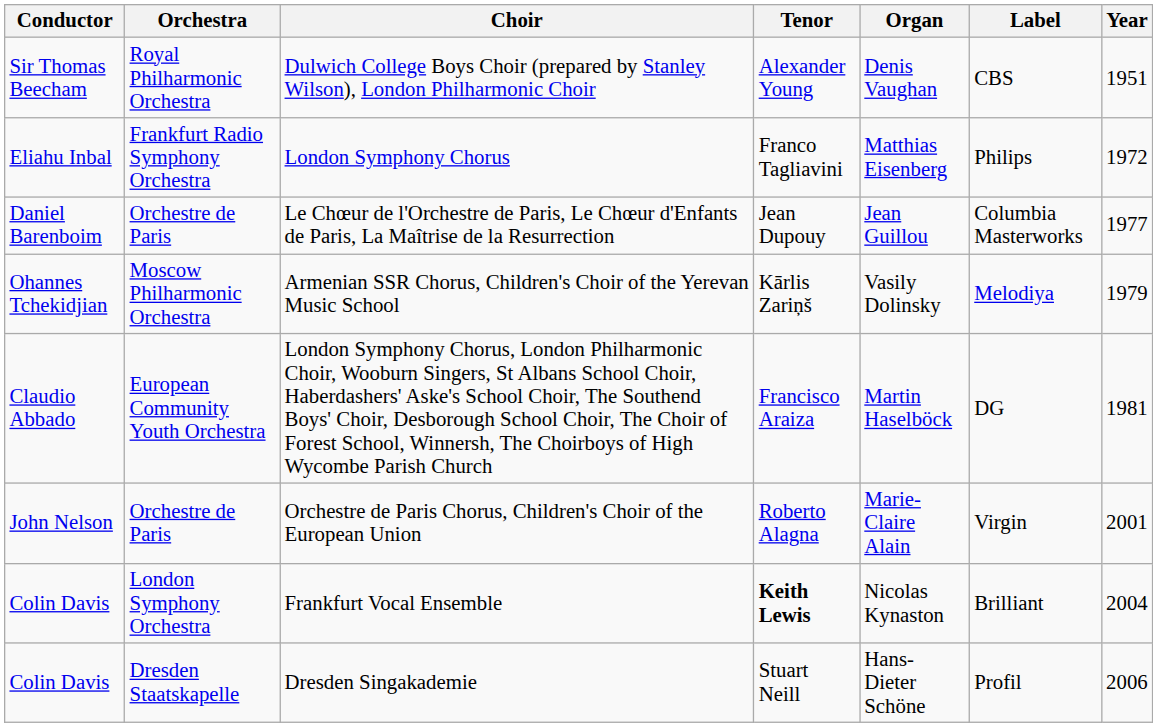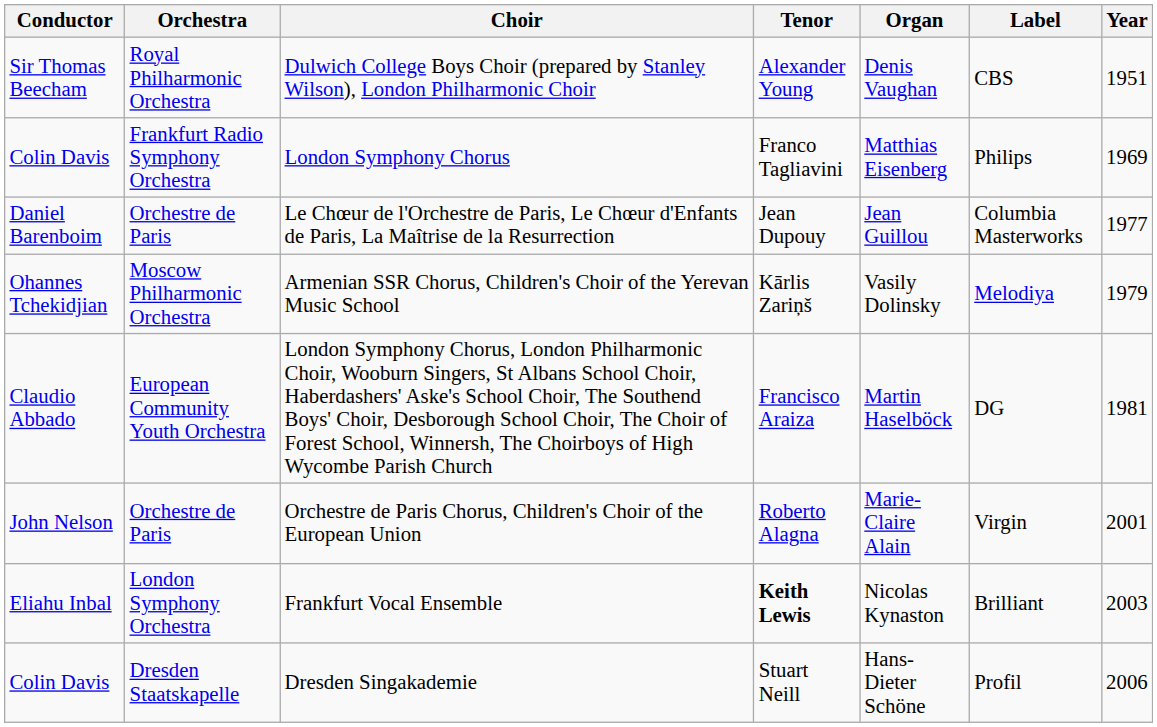 <table class="wikitable plainrowheaders" style="text-align: left; margin-right: 0;">
 <tr>
 <th scope="col">Conductor</th>
 <th scope="col">Orchestra</th>
 <th scope="col">Choir</th>
 <th scope="col">Tenor</th>
 <th scope="col">Organ</th>
 <th scope="col">Label</th>
 <th scope="col">Year</th>
 </tr>
 <tr>
 <td><a href='#'>Sir Thomas Beecham</a></td>
 <td><a href='#'>Royal Philharmonic Orchestra</a></td>
 <td><a href='#'>Dulwich College</a> Boys Choir (prepared by <a href='#'>Stanley Wilson</a>), <a href='#'>London Philharmonic Choir</a></td>
 <td><a href='#'>Alexander Young</a></td>
 <td><a href='#'>Denis Vaughan</a></td>
 <td>CBS</td>
 <td>1951</td>
 </tr>
 <tr>
-<td><a href='#'>Eliahu Inbal</a></td>
+<td><a href='#'>Colin Davis</a></td>
 <td><a href='#'>Frankfurt Radio Symphony Orchestra</a></td>
 <td><a href='#'>London Symphony Chorus</a></td>
 <td>Franco Tagliavini</td>
 <td><a href='#'>Matthias Eisenberg</a></td>
 <td>Philips</td>
-<td>1972</td>
+<td>1969</td>
 </tr>
 <tr>
 <td><a href='#'>Daniel Barenboim</a></td>
 <td><a href='#'>Orchestre de Paris</a></td>
 <td>Le Chœur de l'Orchestre de Paris, Le Chœur d'Enfants de Paris, La Maîtrise de la Resurrection</td>
 <td>Jean Dupouy</td>
 <td><a href='#'>Jean Guillou</a></td>
 <td>Columbia Masterworks</td>
 <td>1977</td>
 </tr>
 <tr>
 <td><a href='#'>Ohannes Tchekidjian</a></td>
 <td><a href='#'>Moscow Philharmonic Orchestra</a></td>
 <td>Armenian SSR Chorus, Children's Choir of the Yerevan Music School</td>
 <td>Kārlis Zariņš</td>
 <td>Vasily Dolinsky</td>
 <td><a href='#'>Melodiya</a></td>
 <td>1979</td>
 </tr>
 <tr>
 <td><a href='#'>Claudio Abbado</a></td>
 <td><a href='#'>European Community Youth Orchestra</a></td>
 <td>London Symphony Chorus, London Philharmonic Choir, Wooburn Singers, St Albans School Choir, Haberdashers' Aske's School Choir, The Southend Boys' Choir, Desborough School Choir, The Choir of Forest School, Winnersh, The Choirboys of High Wycombe Parish Church</td>
 <td><a href='#'>Francisco Araiza</a></td>
 <td><a href='#'>Martin Haselböck</a></td>
 <td>DG</td>
 <td>1981</td>
 </tr>
 <tr>
 <td><a href='#'>John Nelson</a></td>
 <td><a href='#'>Orchestre de Paris</a></td>
 <td>Orchestre de Paris Chorus, Children's Choir of the European Union</td>
 <td><a href='#'>Roberto Alagna</a></td>
 <td><a href='#'>Marie-Claire Alain</a></td>
 <td>Virgin</td>
 <td>2001</td>
 </tr>
 <tr>
-<td><a href='#'>Colin Davis</a></td>
+<td><a href='#'>Eliahu Inbal</a></td>
 <td><a href='#'>London Symphony Orchestra</a></td>
 <td>Frankfurt Vocal Ensemble</td>
 <td><strong>Keith Lewis</strong></td>
 <td>Nicolas Kynaston</td>
 <td>Brilliant</td>
-<td>2004</td>
+<td>2003</td>
 </tr>
 <tr>
 <td><a href='#'>Colin Davis</a></td>
 <td><a href='#'>Dresden Staatskapelle</a></td>
 <td>Dresden Singakademie</td>
 <td>Stuart Neill</td>
 <td>Hans-Dieter Schöne</td>
 <td>Profil</td>
 <td>2006</td>
 </tr>
 </table>
